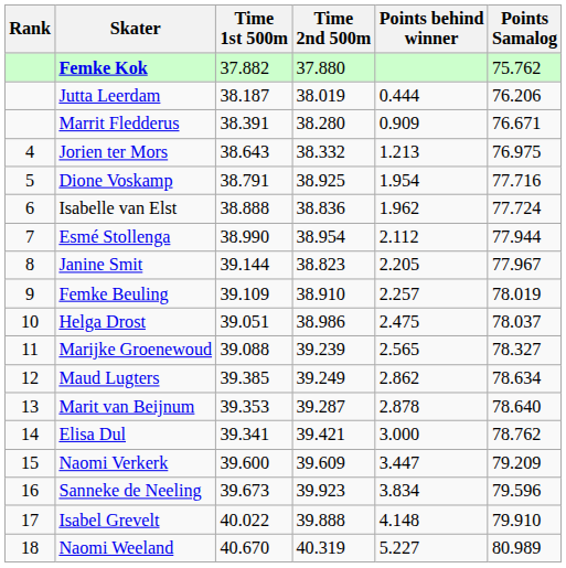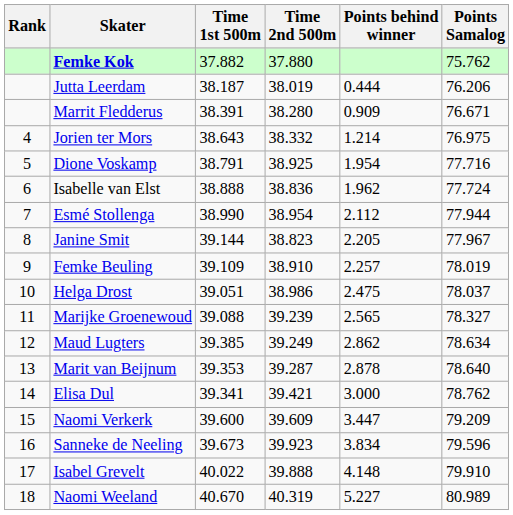 <table class="wikitable sortable" style="text-align:left">
 <tr>
 <th>Rank</th>
 <th>Skater</th>
 <th>Time <br> 1st 500m</th>
 <th>Time <br> 2nd 500m</th>
 <th>Points behind <br> winner</th>
 <th>Points <br> Samalog</th>
 </tr>
 <tr bgcolor=ccffcc>
 <td align="center"></td>
 <td><strong><a href='#'>Femke Kok</a></strong></td>
 <td>37.882</td>
 <td>37.880</td>
 <td></td>
 <td>75.762</td>
 </tr>
 <tr>
 <td align="center"></td>
 <td><a href='#'>Jutta Leerdam</a></td>
 <td>38.187</td>
 <td>38.019</td>
 <td>0.444</td>
 <td>76.206</td>
 </tr>
 <tr>
 <td align="center"></td>
 <td><a href='#'>Marrit Fledderus</a></td>
 <td>38.391</td>
 <td>38.280</td>
 <td>0.909</td>
 <td>76.671</td>
 </tr>
 <tr>
 <td align="center">4</td>
 <td><a href='#'>Jorien ter Mors</a></td>
 <td>38.643</td>
 <td>38.332</td>
-<td>1.213</td>
+<td>1.214</td>
 <td>76.975</td>
 </tr>
 <tr>
 <td align="center">5</td>
 <td><a href='#'>Dione Voskamp</a></td>
 <td>38.791</td>
 <td>38.925</td>
 <td>1.954</td>
 <td>77.716</td>
 </tr>
 <tr>
 <td align="center">6</td>
 <td>Isabelle van Elst</td>
 <td>38.888</td>
 <td>38.836</td>
 <td>1.962</td>
 <td>77.724</td>
 </tr>
 <tr>
 <td align="center">7</td>
 <td><a href='#'>Esmé Stollenga</a></td>
 <td>38.990</td>
 <td>38.954</td>
 <td>2.112</td>
 <td>77.944</td>
 </tr>
 <tr>
 <td align="center">8</td>
 <td><a href='#'>Janine Smit</a></td>
 <td>39.144</td>
 <td>38.823</td>
 <td>2.205</td>
 <td>77.967</td>
 </tr>
 <tr>
 <td align="center">9</td>
 <td><a href='#'>Femke Beuling</a></td>
 <td>39.109</td>
 <td>38.910</td>
 <td>2.257</td>
 <td>78.019</td>
 </tr>
 <tr>
 <td align="center">10</td>
 <td><a href='#'>Helga Drost</a></td>
 <td>39.051</td>
 <td>38.986</td>
 <td>2.475</td>
 <td>78.037</td>
 </tr>
 <tr>
 <td align="center">11</td>
 <td><a href='#'>Marijke Groenewoud</a></td>
 <td>39.088</td>
 <td>39.239</td>
 <td>2.565</td>
 <td>78.327</td>
 </tr>
 <tr>
 <td align="center">12</td>
 <td><a href='#'>Maud Lugters</a></td>
 <td>39.385</td>
 <td>39.249</td>
 <td>2.862</td>
 <td>78.634</td>
 </tr>
 <tr>
 <td align="center">13</td>
 <td><a href='#'>Marit van Beijnum</a></td>
 <td>39.353</td>
 <td>39.287</td>
 <td>2.878</td>
 <td>78.640</td>
 </tr>
 <tr>
 <td align="center">14</td>
 <td><a href='#'>Elisa Dul</a></td>
 <td>39.341</td>
 <td>39.421</td>
 <td>3.000</td>
 <td>78.762</td>
 </tr>
 <tr>
 <td align="center">15</td>
 <td><a href='#'>Naomi Verkerk</a></td>
 <td>39.600</td>
 <td>39.609</td>
 <td>3.447</td>
 <td>79.209</td>
 </tr>
 <tr>
 <td align="center">16</td>
 <td><a href='#'>Sanneke de Neeling</a></td>
 <td>39.673</td>
 <td>39.923</td>
 <td>3.834</td>
 <td>79.596</td>
 </tr>
 <tr>
 <td align="center">17</td>
 <td><a href='#'>Isabel Grevelt</a></td>
 <td>40.022</td>
 <td>39.888</td>
 <td>4.148</td>
 <td>79.910</td>
 </tr>
 <tr>
 <td align="center">18</td>
 <td><a href='#'>Naomi Weeland</a></td>
 <td>40.670</td>
 <td>40.319</td>
 <td>5.227</td>
 <td>80.989</td>
 </tr>
 </table>
